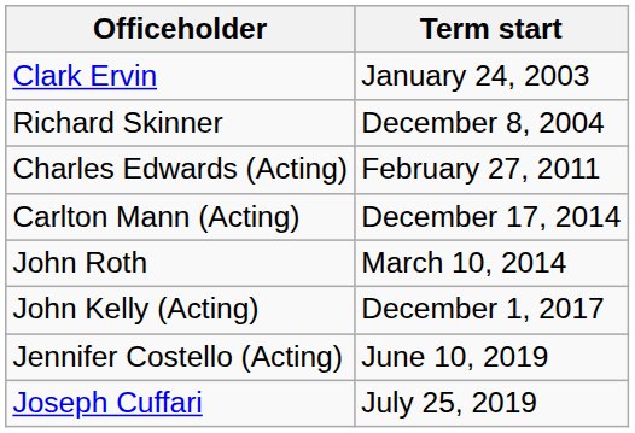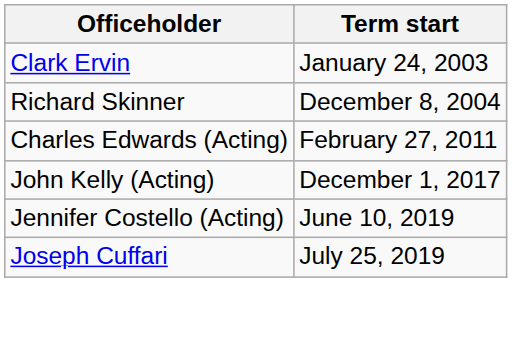 <table class="wikitable sortable">
 <tr style="vertical-align:bottom;">
 <th>Officeholder</th>
 <th>Term start</th>
 </tr>
 <tr>
 <td><a href='#'>Clark Ervin</a></td>
 <td>January 24, 2003<br></td>
 </tr>
 <tr>
 <td>Richard Skinner</td>
 <td>December 8, 2004<br></td>
 </tr>
 <tr>
 <td>Charles Edwards (Acting)</td>
 <td>February 27, 2011</td>
 </tr>
 <tr>
-<td>Carlton Mann (Acting)</td>
-<td>December 17, 2014</td>
-</tr>
-<tr>
-<td>John Roth</td>
-<td>March 10, 2014</td>
-</tr>
-<tr>
 <td>John Kelly (Acting)</td>
 <td>December 1, 2017</td>
 </tr>
 <tr>
 <td>Jennifer Costello (Acting)</td>
 <td>June 10, 2019</td>
 </tr>
 <tr>
 <td><a href='#'>Joseph Cuffari</a></td>
 <td>July 25, 2019</td>
 </tr>
 </table>
